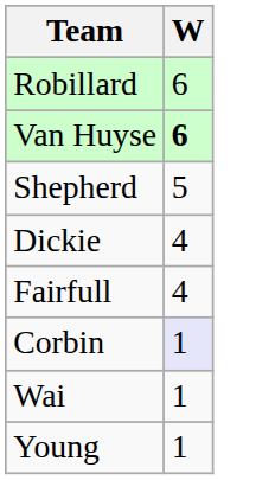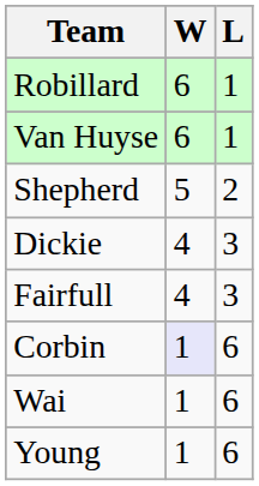 <table class="wikitable" border="1">
 <tr>
 <th>Team</th>
 <th>W</th>
+<th>L</th>
 </tr>
 <tr bgcolor=#ccffcc>
 <td>Robillard</td>
 <td>6</td>
+<td>1</td>
 </tr>
 <tr bgcolor=#ccffcc>
 <td>Van Huyse</td>
-<td><strong>6</strong></td>
+<td>6</td>
+<td>1</td>
 </tr>
 <tr>
 <td>Shepherd</td>
 <td>5</td>
+<td>2</td>
 </tr>
 <tr>
 <td>Dickie</td>
 <td>4</td>
+<td>3</td>
 </tr>
 <tr>
 <td>Fairfull</td>
 <td>4</td>
+<td>3</td>
 </tr>
 <tr>
 <td>Corbin</td>
 <td style="background: lavender;">1</td>
+<td>6</td>
 </tr>
 <tr>
 <td>Wai</td>
 <td>1</td>
+<td>6</td>
 </tr>
 <tr>
 <td>Young</td>
 <td>1</td>
+<td>6</td>
 </tr>
 </table>
